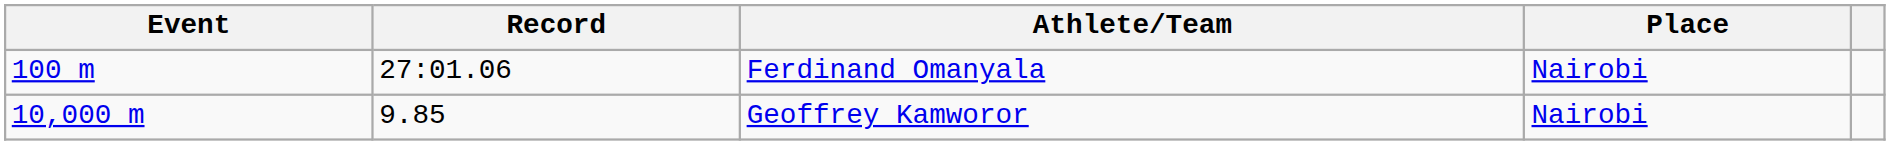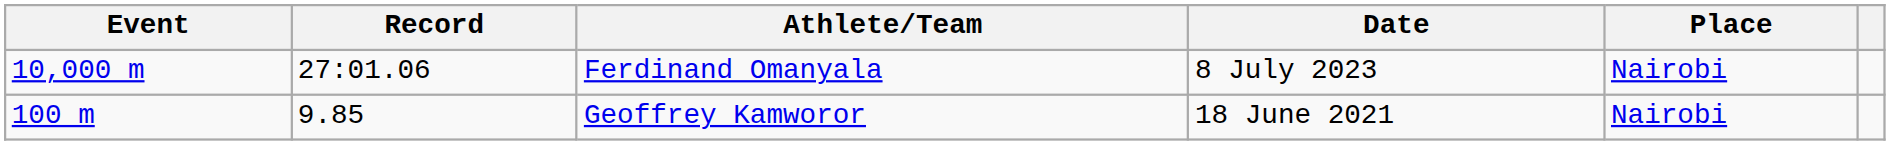 <table class="wikitable" style="font-size:95%; width: 95%;">
 <tr>
 <th>Event</th>
 <th>Record</th>
 <th>Athlete/Team</th>
+<th>Date</th>
 <th>Place</th>
 <th></th>
 </tr>
 <tr>
-<td><a href='#'>100 m</a></td>
+<td><a href='#'>10,000 m</a></td>
 <td>27:01.06 </td>
 <td><a href='#'>Ferdinand Omanyala</a></td>
+<td>8 July 2023</td>
 <td><a href='#'>Nairobi</a></td>
 <td></td>
 </tr>
 <tr>
-<td><a href='#'>10,000 m</a></td>
+<td><a href='#'>100 m</a></td>
 <td>9.85  </td>
 <td><a href='#'>Geoffrey Kamworor</a></td>
+<td>18 June 2021</td>
 <td><a href='#'>Nairobi</a></td>
 <td></td>
 </tr>
 </table>
